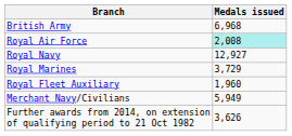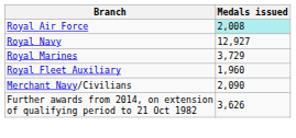 <table class="wikitable">
 <tr>
 <th>Branch</th>
 <th>Medals issued</th>
-</tr>
-<tr>
-<td><a href='#'>British Army</a></td>
-<td>6,968</td>
 </tr>
 <tr>
 <td><a href='#'>Royal Air Force</a></td>
 <td style="background: paleturquoise;">2,008</td>
 </tr>
 <tr>
 <td><a href='#'>Royal Navy</a></td>
 <td>12,927</td>
 </tr>
 <tr>
 <td><a href='#'>Royal Marines</a></td>
 <td>3,729</td>
 </tr>
 <tr>
 <td><a href='#'>Royal Fleet Auxiliary</a></td>
 <td>1,960</td>
 </tr>
 <tr>
 <td><a href='#'>Merchant Navy</a>/Civilians</td>
-<td>5,949</td>
+<td>2,090</td>
 </tr>
 <tr>
 <td>Further awards from 2014, on extension<br>of qualifying period to 21 Oct 1982</td>
 <td>3,626</td>
 </tr>
 </table>
